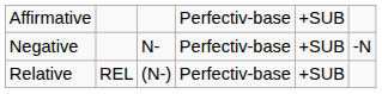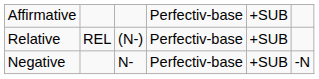 <table class="wikitable">
 <tr>
 <td>Affirmative</td>
 <td></td>
 <td></td>
+<td>Perfectiv-base</td>
+<td>+SUB</td>
+<td></td>
+</tr>
+<tr>
+<td>Relative</td>
+<td>REL</td>
+<td>(N-)</td>
 <td>Perfectiv-base</td>
 <td>+SUB</td>
 <td></td>
 </tr>
 <tr>
 <td>Negative</td>
 <td></td>
 <td>N-</td>
 <td>Perfectiv-base</td>
 <td>+SUB</td>
 <td>-N</td>
 </tr>
-<tr>
-<td>Relative</td>
-<td>REL</td>
-<td>(N-)</td>
-<td>Perfectiv-base</td>
-<td>+SUB</td>
-<td></td>
-</tr>
 </table>
